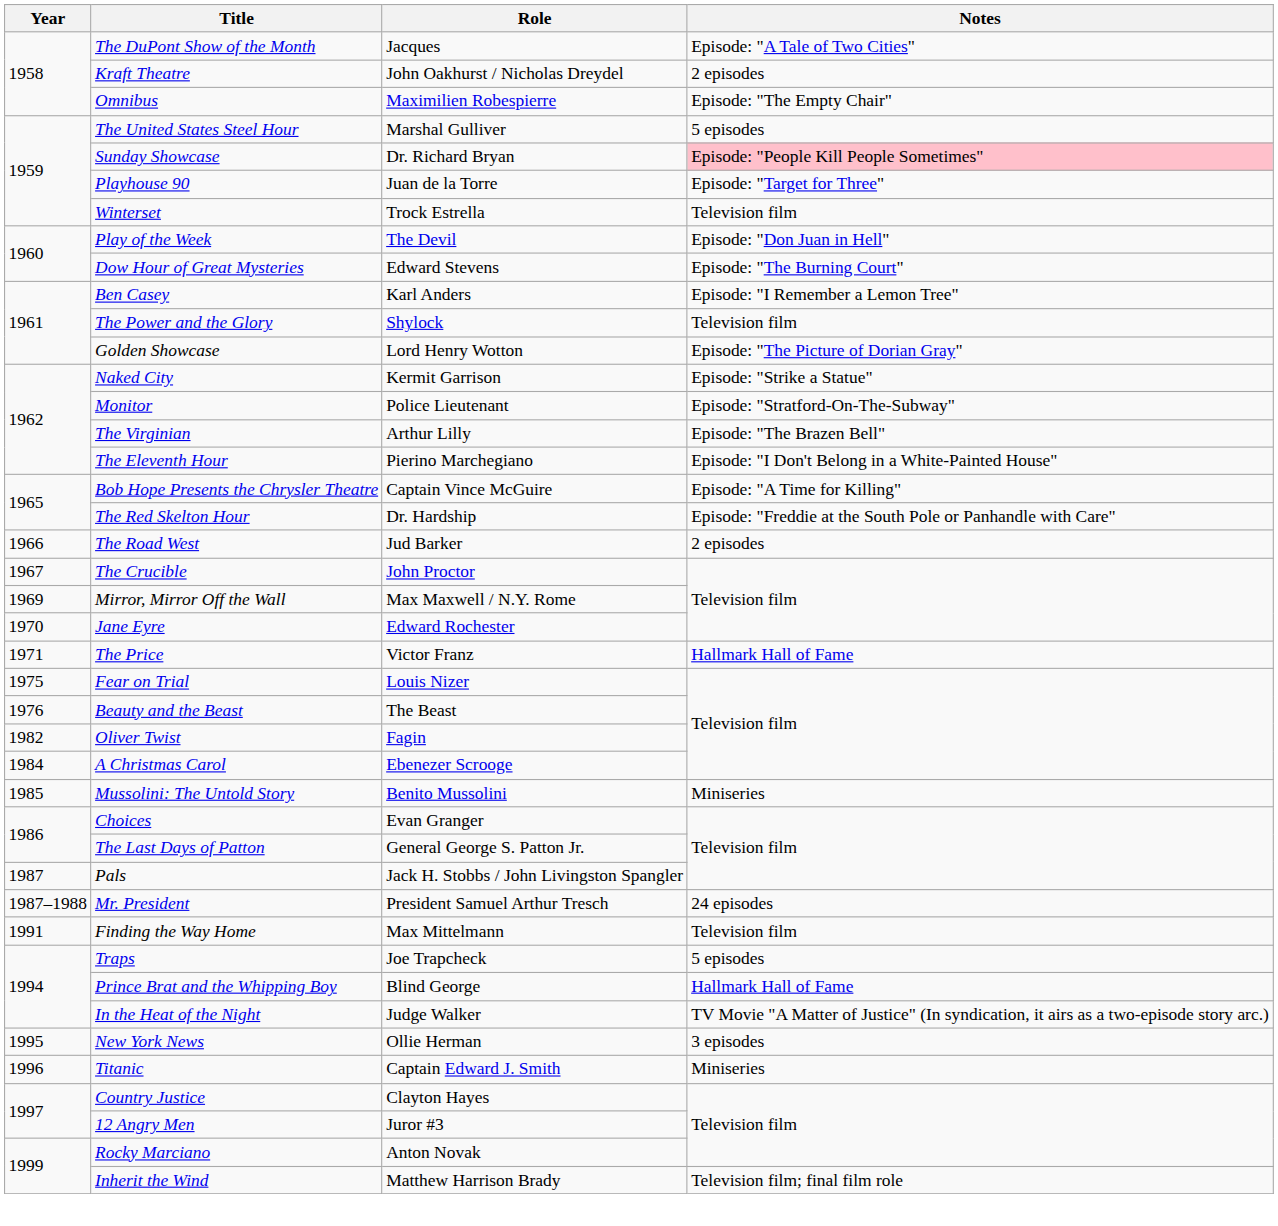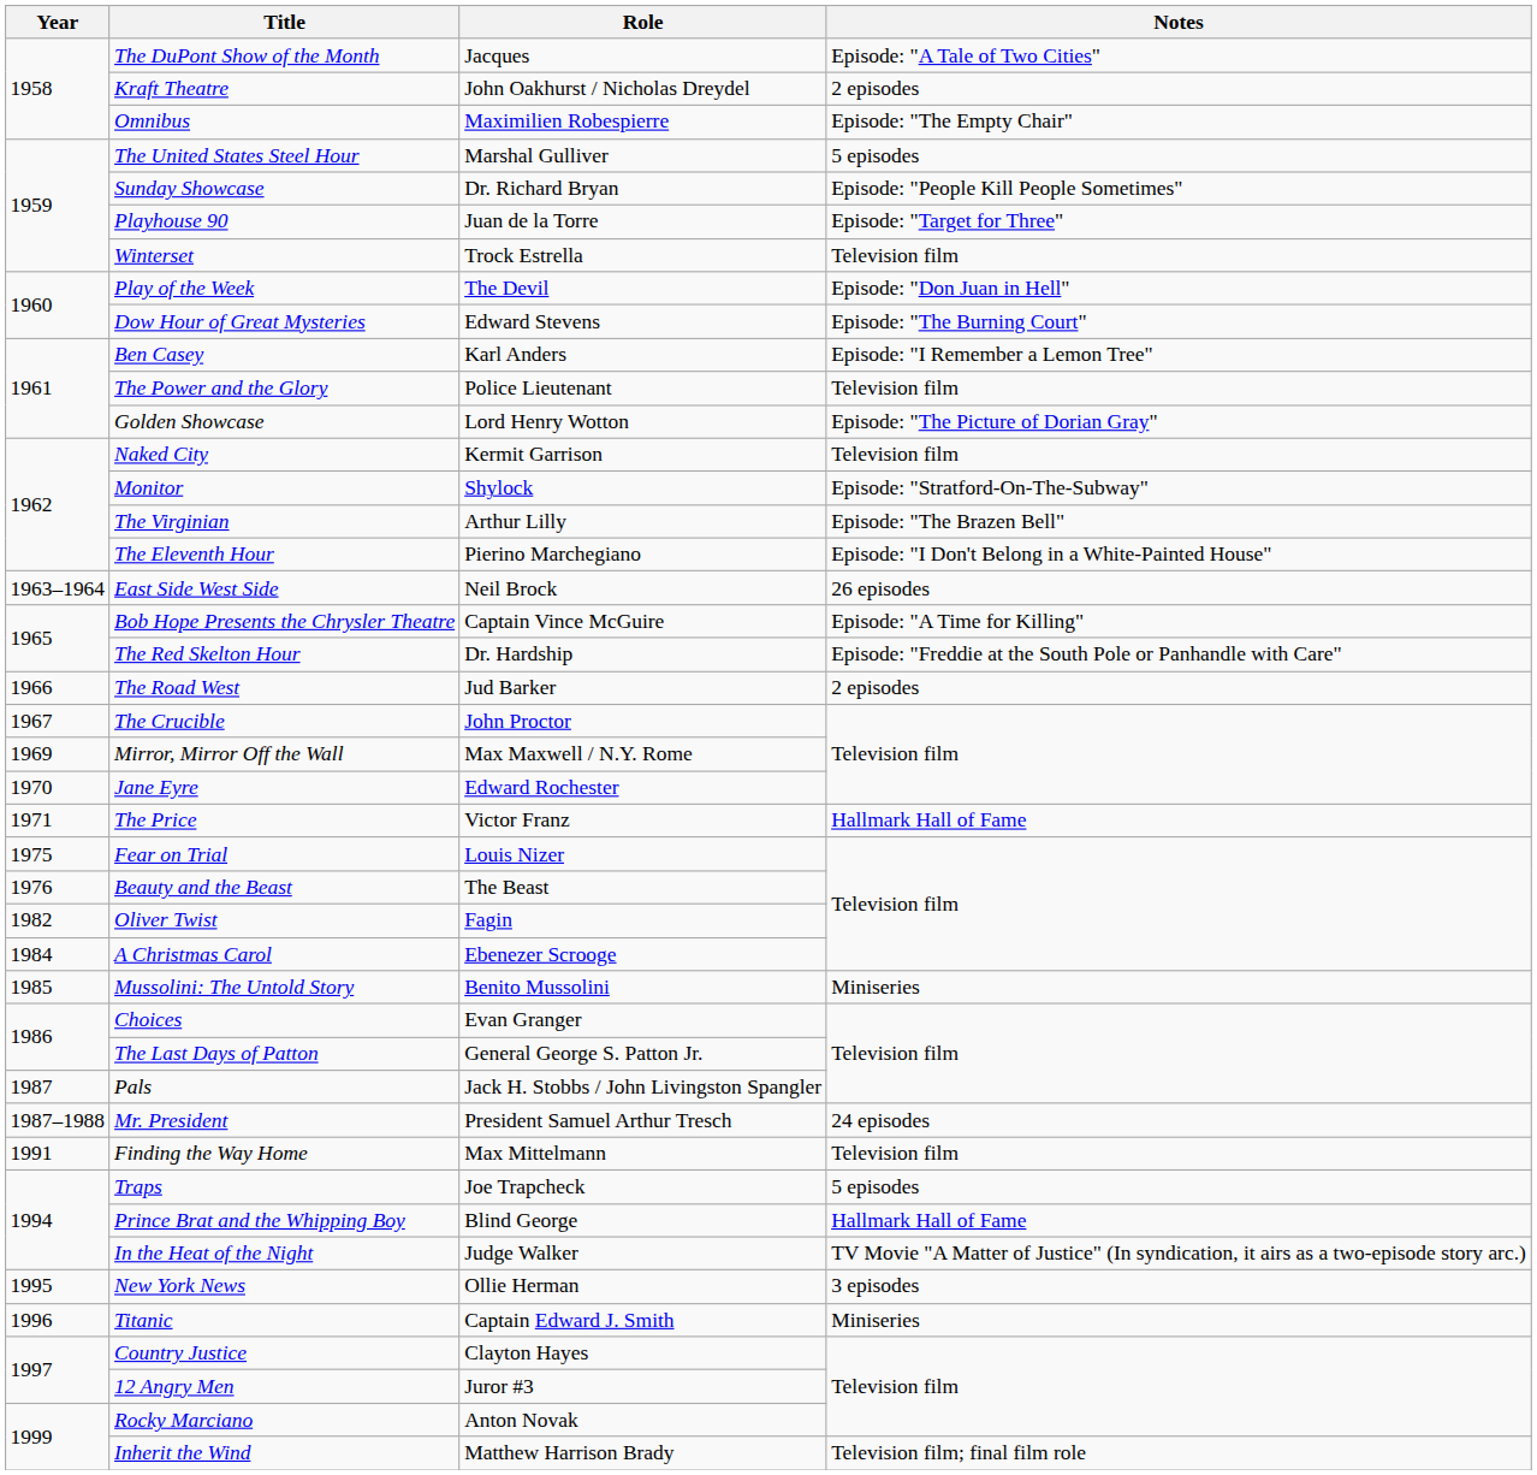 <table class="wikitable sortable" style="font-size: 100%;">
 <tr>
 <th>Year</th>
 <th>Title</th>
 <th>Role</th>
 <th class="unsortable">Notes</th>
 </tr>
 <tr>
 <td rowspan="3">1958</td>
 <td data-sort-value="DuPont Show of the Month, The"><em><a href='#'>The DuPont Show of the Month</a></em></td>
 <td>Jacques</td>
 <td>Episode: "<a href='#'>A Tale of Two Cities</a>"</td>
 </tr>
 <tr>
 <td><a href='#'><em>Kraft Theatre</em></a></td>
 <td>John Oakhurst / Nicholas Dreydel</td>
 <td>2 episodes</td>
 </tr>
 <tr>
 <td><a href='#'><em>Omnibus</em></a></td>
 <td><a href='#'>Maximilien Robespierre</a></td>
 <td>Episode: "The Empty Chair"</td>
 </tr>
 <tr>
 <td rowspan="4">1959</td>
 <td data-sort-value="United States Steel Hour, The"><em><a href='#'>The United States Steel Hour</a></em></td>
 <td>Marshal Gulliver</td>
 <td>5 episodes</td>
 </tr>
 <tr>
 <td><a href='#'><em>Sunday Showcase</em></a></td>
 <td>Dr. Richard Bryan</td>
-<td style="background: pink;">Episode: "People Kill People Sometimes"</td>
+<td>Episode: "People Kill People Sometimes"</td>
 </tr>
 <tr>
 <td><em><a href='#'>Playhouse 90</a></em></td>
 <td>Juan de la Torre</td>
 <td>Episode: "<a href='#'>Target for Three</a>"</td>
 </tr>
 <tr>
 <td><a href='#'><em>Winterset</em></a></td>
 <td>Trock Estrella</td>
 <td>Television film</td>
 </tr>
 <tr>
 <td rowspan="2">1960</td>
 <td><em><a href='#'>Play of the Week</a></em></td>
 <td><a href='#'>The Devil</a></td>
 <td>Episode: "<a href='#'>Don Juan in Hell</a>"</td>
 </tr>
 <tr>
 <td><em><a href='#'>Dow Hour of Great Mysteries</a></em></td>
 <td>Edward Stevens</td>
 <td>Episode: "<a href='#'>The Burning Court</a>"</td>
 </tr>
 <tr>
 <td rowspan="3">1961</td>
 <td><em><a href='#'>Ben Casey</a></em></td>
 <td>Karl Anders</td>
 <td>Episode: "I Remember a Lemon Tree"</td>
 </tr>
 <tr>
 <td data-sort-value="Power and the Glory, The"><em><a href='#'>The Power and the Glory</a></em></td>
-<td><a href='#'>Shylock</a></td>
+<td>Police Lieutenant</td>
 <td>Television film</td>
 </tr>
 <tr>
 <td><em>Golden Showcase</em></td>
 <td>Lord Henry Wotton</td>
 <td>Episode: "<a href='#'>The Picture of Dorian Gray</a>"</td>
 </tr>
 <tr>
 <td rowspan="4">1962</td>
 <td><em><a href='#'>Naked City</a></em></td>
 <td>Kermit Garrison</td>
-<td>Episode: "Strike a Statue"</td>
+<td>Television film</td>
 </tr>
 <tr>
 <td><a href='#'><em>Monitor</em></a></td>
-<td>Police Lieutenant</td>
+<td><a href='#'>Shylock</a></td>
 <td>Episode: "Stratford-On-The-Subway"</td>
 </tr>
 <tr>
 <td data-sort-value="Virginian, The"><em><a href='#'>The Virginian</a></em></td>
 <td>Arthur Lilly</td>
 <td>Episode: "The Brazen Bell"</td>
 </tr>
 <tr>
 <td><a href='#'><em>The Eleventh Hour</em></a></td>
 <td>Pierino Marchegiano</td>
 <td>Episode: "I Don't Belong in a White-Painted House"</td>
+</tr>
+<tr>
+<td>1963–1964</td>
+<td><em><a href='#'>East Side West Side</a></em></td>
+<td>Neil Brock</td>
+<td>26 episodes</td>
 </tr>
 <tr>
 <td rowspan="2">1965</td>
 <td><em><a href='#'>Bob Hope Presents the Chrysler Theatre</a></em></td>
 <td>Captain Vince McGuire</td>
 <td>Episode: "A Time for Killing"</td>
 </tr>
 <tr>
 <td><a href='#'><em>The Red Skelton Hour</em></a></td>
 <td>Dr. Hardship</td>
 <td>Episode: "Freddie at the South Pole or Panhandle with Care"</td>
 </tr>
 <tr>
 <td>1966</td>
 <td><em><a href='#'>The Road West</a></em></td>
 <td>Jud Barker</td>
 <td>2 episodes</td>
 </tr>
 <tr>
 <td>1967</td>
 <td data-sort-value="Crucible, The"><em><a href='#'>The Crucible</a></em></td>
 <td><a href='#'>John Proctor</a></td>
 <td rowspan="3">Television film</td>
 </tr>
 <tr>
 <td>1969</td>
 <td><em>Mirror, Mirror Off the Wall</em></td>
 <td>Max Maxwell / N.Y. Rome</td>
 </tr>
 <tr>
 <td>1970</td>
 <td><em><a href='#'>Jane Eyre</a></em></td>
 <td><a href='#'>Edward Rochester</a></td>
 </tr>
 <tr>
 <td>1971</td>
 <td data-sort-value="Price, The"><em><a href='#'>The Price</a></em></td>
 <td>Victor Franz</td>
 <td><a href='#'>Hallmark Hall of Fame</a></td>
 </tr>
 <tr>
 <td>1975</td>
 <td><em><a href='#'>Fear on Trial</a></em></td>
 <td><a href='#'>Louis Nizer</a></td>
 <td rowspan="4">Television film</td>
 </tr>
 <tr>
 <td>1976</td>
 <td><em><a href='#'>Beauty and the Beast</a></em></td>
 <td>The Beast</td>
 </tr>
 <tr>
 <td>1982</td>
 <td><em><a href='#'>Oliver Twist</a></em></td>
 <td><a href='#'>Fagin</a></td>
 </tr>
 <tr>
 <td>1984</td>
 <td data-sort-value="Christmas Carol, A"><em><a href='#'>A Christmas Carol</a></em></td>
 <td><a href='#'>Ebenezer Scrooge</a></td>
 </tr>
 <tr>
 <td>1985</td>
 <td><em><a href='#'>Mussolini: The Untold Story</a></em></td>
 <td><a href='#'>Benito Mussolini</a></td>
 <td>Miniseries</td>
 </tr>
 <tr>
 <td rowspan="2">1986</td>
 <td><em><a href='#'>Choices</a></em></td>
 <td>Evan Granger</td>
 <td rowspan="3">Television film</td>
 </tr>
 <tr>
 <td data-sort-value="Last Days of Patton, The"><em><a href='#'>The Last Days of Patton</a></em></td>
 <td>General George S. Patton Jr.</td>
 </tr>
 <tr>
 <td>1987</td>
 <td><em>Pals</em></td>
 <td>Jack H. Stobbs / John Livingston Spangler</td>
 </tr>
 <tr>
 <td>1987–1988</td>
 <td><em><a href='#'>Mr. President</a></em></td>
 <td>President Samuel Arthur Tresch</td>
 <td>24 episodes</td>
 </tr>
 <tr>
 <td>1991</td>
 <td><em>Finding the Way Home</em></td>
 <td>Max Mittelmann</td>
 <td>Television film</td>
 </tr>
 <tr>
 <td rowspan="3">1994</td>
 <td><em><a href='#'>Traps</a></em></td>
 <td>Joe Trapcheck</td>
 <td>5 episodes</td>
 </tr>
 <tr>
 <td><em><a href='#'>Prince Brat and the Whipping Boy</a></em></td>
 <td>Blind George</td>
 <td><a href='#'>Hallmark Hall of Fame</a></td>
 </tr>
 <tr>
 <td><a href='#'><em>In the Heat of the Night</em></a></td>
 <td>Judge Walker</td>
 <td>TV Movie  "A Matter of Justice"  (In syndication, it airs as a two-episode story arc.)</td>
 </tr>
 <tr>
 <td>1995</td>
 <td><em><a href='#'>New York News</a></em></td>
 <td>Ollie Herman</td>
 <td>3 episodes</td>
 </tr>
 <tr>
 <td>1996</td>
 <td><em><a href='#'>Titanic</a></em></td>
 <td>Captain <a href='#'>Edward J. Smith</a></td>
 <td>Miniseries</td>
 </tr>
 <tr>
 <td rowspan="2">1997</td>
 <td><em><a href='#'>Country Justice</a></em></td>
 <td>Clayton Hayes</td>
 <td rowspan="3">Television film</td>
 </tr>
 <tr>
 <td><em><a href='#'>12 Angry Men</a></em></td>
 <td>Juror #3</td>
 </tr>
 <tr>
 <td rowspan=2>1999</td>
 <td><em><a href='#'>Rocky Marciano</a></em></td>
 <td>Anton Novak</td>
 </tr>
 <tr>
 <td><em><a href='#'>Inherit the Wind</a></em></td>
 <td>Matthew Harrison Brady</td>
 <td>Television film; final film role</td>
 </tr>
 </table>
